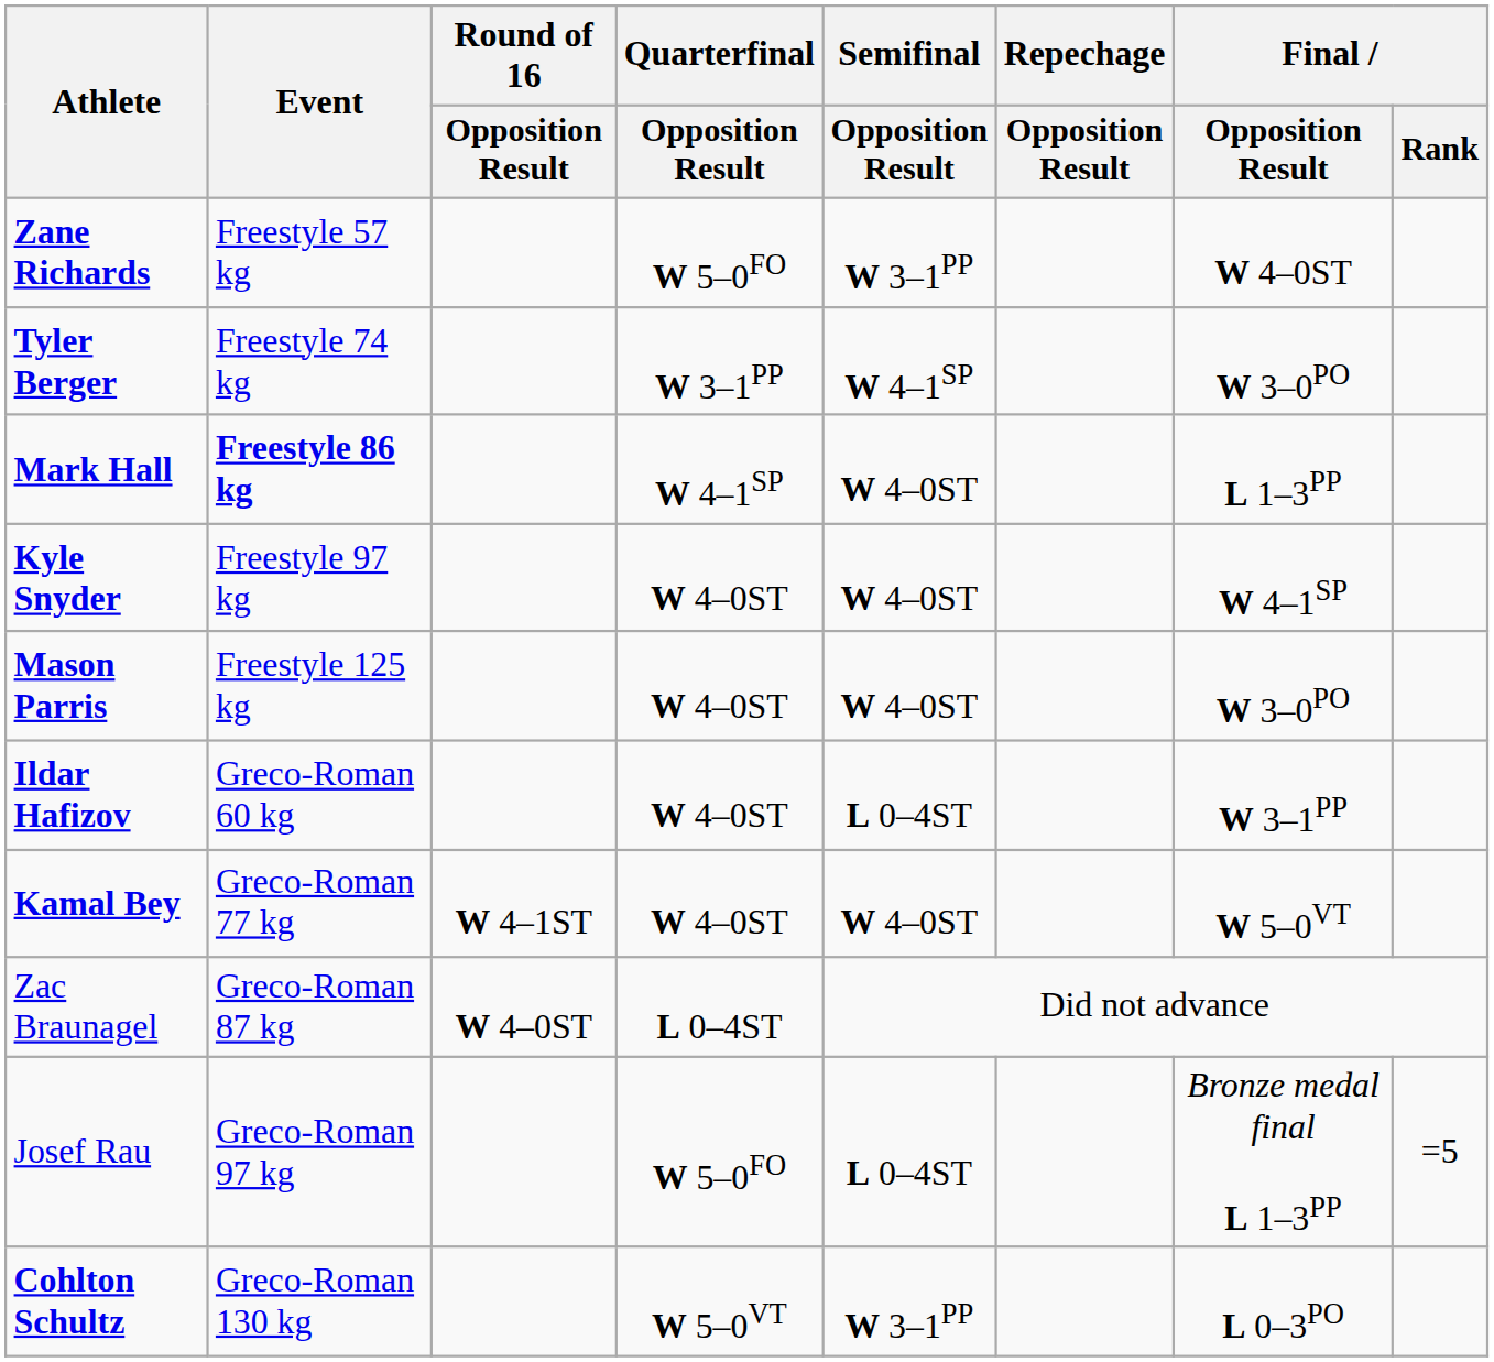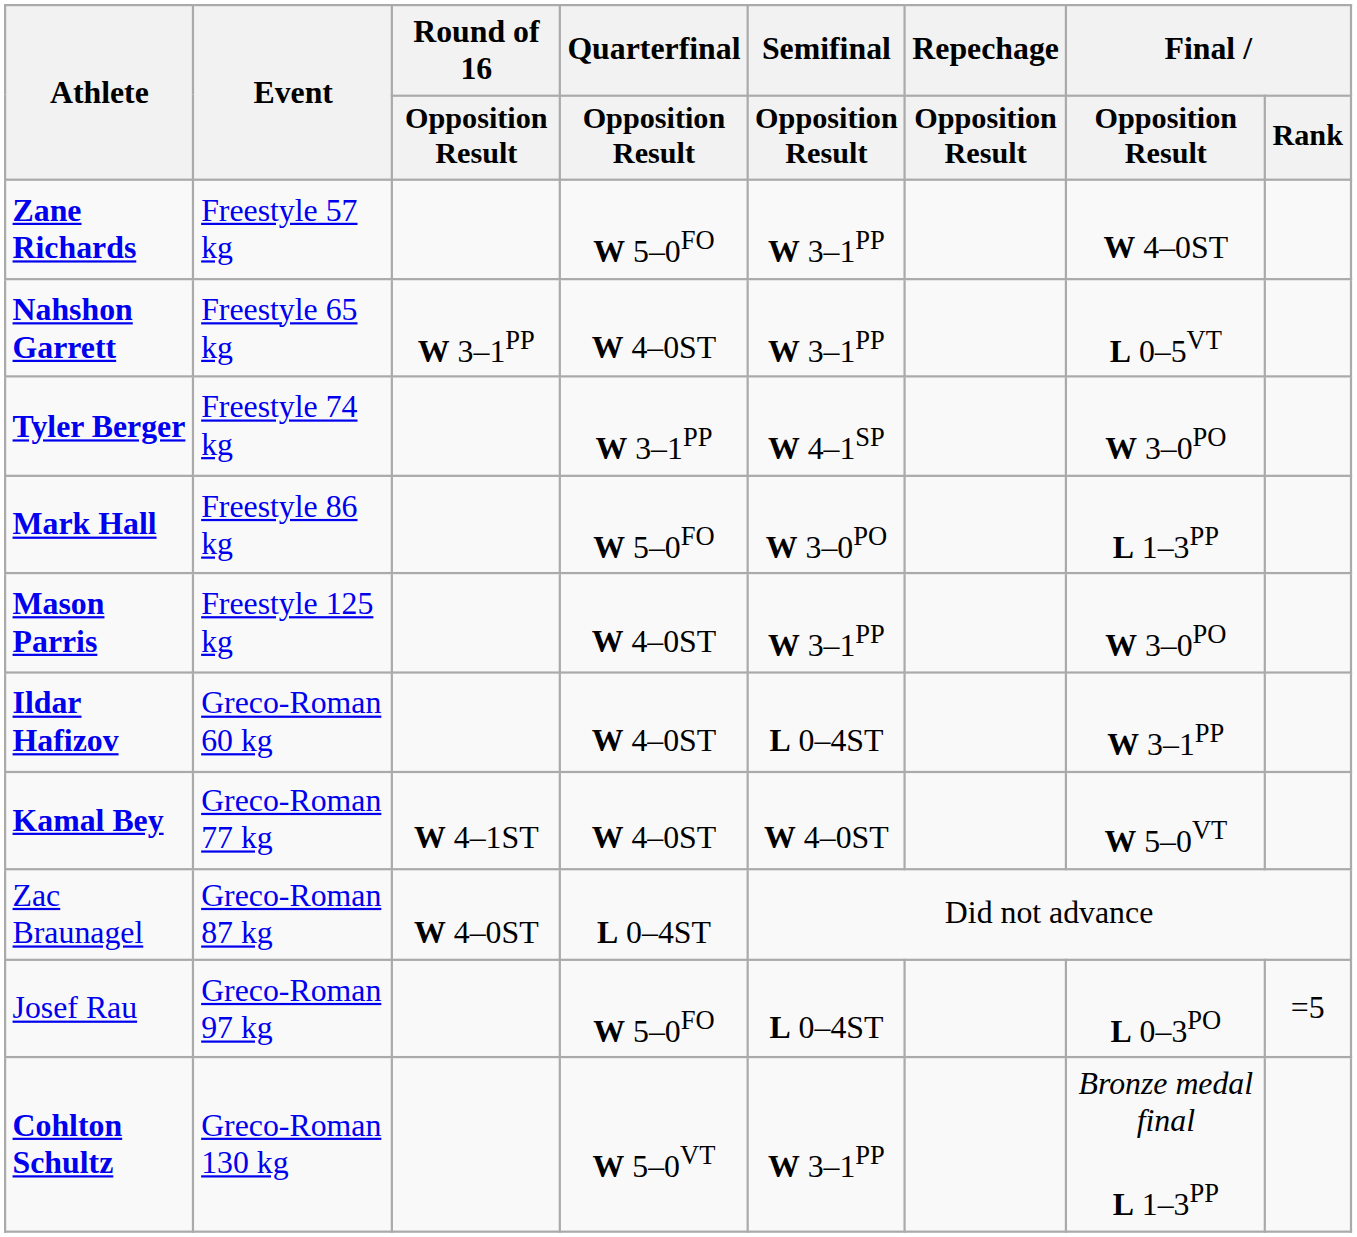 <table class=wikitable style=font-size:90%;text-align:center>
 <tr>
 <th rowspan=2>Athlete</th>
 <th rowspan=2>Event</th>
 <th>Round of 16</th>
 <th>Quarterfinal</th>
 <th>Semifinal</th>
 <th>Repechage</th>
 <th colspan=2>Final / </th>
 </tr>
 <tr style=font-size:95%>
 <th>Opposition<br>Result</th>
 <th>Opposition<br>Result</th>
 <th>Opposition<br>Result</th>
 <th>Opposition<br>Result</th>
 <th>Opposition<br>Result</th>
 <th>Rank</th>
 </tr>
 <tr>
 <td align=left><strong><a href='#'>Zane Richards</a></strong></td>
 <td align=left><a href='#'>Freestyle 57 kg</a></td>
 <td></td>
 <td><br><strong>W</strong> 5–0<sup>FO</sup></td>
 <td><br><strong>W</strong> 3–1<sup>PP</sup></td>
 <td></td>
 <td><br><strong>W</strong> 4–0ST</td>
 <td></td>
 </tr>
 <tr>
+<td align=left><strong><a href='#'>Nahshon Garrett</a></strong></td>
+<td align=left><a href='#'>Freestyle 65 kg</a></td>
+<td><br><strong>W</strong> 3–1<sup>PP</sup></td>
+<td><br><strong>W</strong> 4–0ST</td>
+<td><br><strong>W</strong> 3–1<sup>PP</sup></td>
+<td></td>
+<td><br><strong>L</strong> 0–5<sup>VT</sup></td>
+<td></td>
+</tr>
+<tr>
 <td align=left><strong><a href='#'>Tyler Berger</a></strong></td>
 <td align=left><a href='#'>Freestyle 74 kg</a></td>
 <td></td>
 <td><br><strong>W</strong> 3–1<sup>PP</sup></td>
 <td><br><strong>W</strong> 4–1<sup>SP</sup></td>
 <td></td>
 <td><br><strong>W</strong> 3–0<sup>PO</sup></td>
 <td></td>
 </tr>
 <tr>
 <td align=left><strong><a href='#'>Mark Hall</a></strong></td>
-<td align=left><strong><a href='#'>Freestyle 86 kg</a></strong></td>
+<td align=left><a href='#'>Freestyle 86 kg</a></td>
 <td></td>
-<td><br><strong>W</strong> 4–1<sup>SP</sup></td>
-<td><br><strong>W</strong> 4–0ST</td>
+<td><br><strong>W</strong> 5–0<sup>FO</sup></td>
+<td><br><strong>W</strong> 3–0<sup>PO</sup></td>
 <td></td>
 <td><br><strong>L</strong> 1–3<sup>PP</sup></td>
-<td></td>
-</tr>
-<tr>
-<td align=left><strong><a href='#'>Kyle Snyder</a></strong></td>
-<td align=left><a href='#'>Freestyle 97 kg</a></td>
-<td></td>
-<td><br><strong>W</strong> 4–0ST</td>
-<td><br><strong>W</strong> 4–0ST</td>
-<td></td>
-<td><br><strong>W</strong> 4–1<sup>SP</sup></td>
 <td></td>
 </tr>
 <tr>
 <td align=left><strong><a href='#'>Mason Parris</a></strong></td>
 <td align=left><a href='#'>Freestyle 125 kg</a></td>
 <td></td>
 <td><br><strong>W</strong> 4–0ST</td>
-<td><br><strong>W</strong> 4–0ST</td>
+<td><br><strong>W</strong> 3–1<sup>PP</sup></td>
 <td></td>
 <td><br><strong>W</strong> 3–0<sup>PO</sup></td>
 <td></td>
 </tr>
 <tr>
 <td align=left><strong><a href='#'>Ildar Hafizov</a></strong></td>
 <td align=left><a href='#'>Greco-Roman 60 kg</a></td>
 <td></td>
 <td><br><strong>W</strong> 4–0ST</td>
 <td><br><strong>L</strong> 0–4ST</td>
 <td></td>
 <td><br><strong>W</strong> 3–1<sup>PP</sup></td>
 <td></td>
 </tr>
 <tr>
 <td align=left><strong><a href='#'>Kamal Bey</a></strong></td>
 <td align=left><a href='#'>Greco-Roman 77 kg</a></td>
 <td><br><strong>W</strong> 4–1ST</td>
 <td><br><strong>W</strong> 4–0ST</td>
 <td><br><strong>W</strong> 4–0ST</td>
 <td></td>
 <td><br><strong>W</strong> 5–0<sup>VT</sup></td>
 <td></td>
 </tr>
 <tr>
 <td align=left><a href='#'>Zac Braunagel</a></td>
 <td align=left><a href='#'>Greco-Roman 87 kg</a></td>
 <td><br><strong>W</strong> 4–0ST</td>
 <td><br><strong>L</strong> 0–4ST</td>
 <td colspan=4>Did not advance</td>
 </tr>
 <tr>
 <td align=left><a href='#'>Josef Rau</a></td>
 <td align=left><a href='#'>Greco-Roman 97 kg</a></td>
 <td></td>
 <td><br><strong>W</strong> 5–0<sup>FO</sup></td>
 <td><br><strong>L</strong> 0–4ST</td>
 <td></td>
-<td><em>Bronze medal final</em><br><br><strong>L</strong> 1–3<sup>PP</sup></td>
+<td><br><strong>L</strong> 0–3<sup>PO</sup></td>
 <td>=5</td>
 </tr>
 <tr>
 <td align=left><strong><a href='#'>Cohlton Schultz</a></strong></td>
 <td align=left><a href='#'>Greco-Roman 130 kg</a></td>
 <td></td>
 <td><br><strong>W</strong> 5–0<sup>VT</sup></td>
 <td><br><strong>W</strong> 3–1<sup>PP</sup></td>
 <td></td>
-<td><br><strong>L</strong> 0–3<sup>PO</sup></td>
+<td><em>Bronze medal final</em><br><br><strong>L</strong> 1–3<sup>PP</sup></td>
 <td></td>
 </tr>
 </table>
